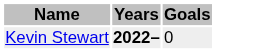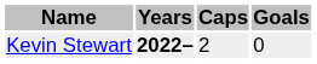 <table class="toccolours">
 <tr>
 <th bgcolor=silver>Name</th>
 <th bgcolor=silver>Years</th>
+<th bgcolor=silver>Caps</th>
 <th bgcolor=silver>Goals</th>
 </tr>
 <tr bgcolor=#eeeeee>
 <td><a href='#'>Kevin Stewart</a></td>
 <td><strong>2022–</strong></td>
+<td>2</td>
 <td>0</td>
 </tr>
 </table>
